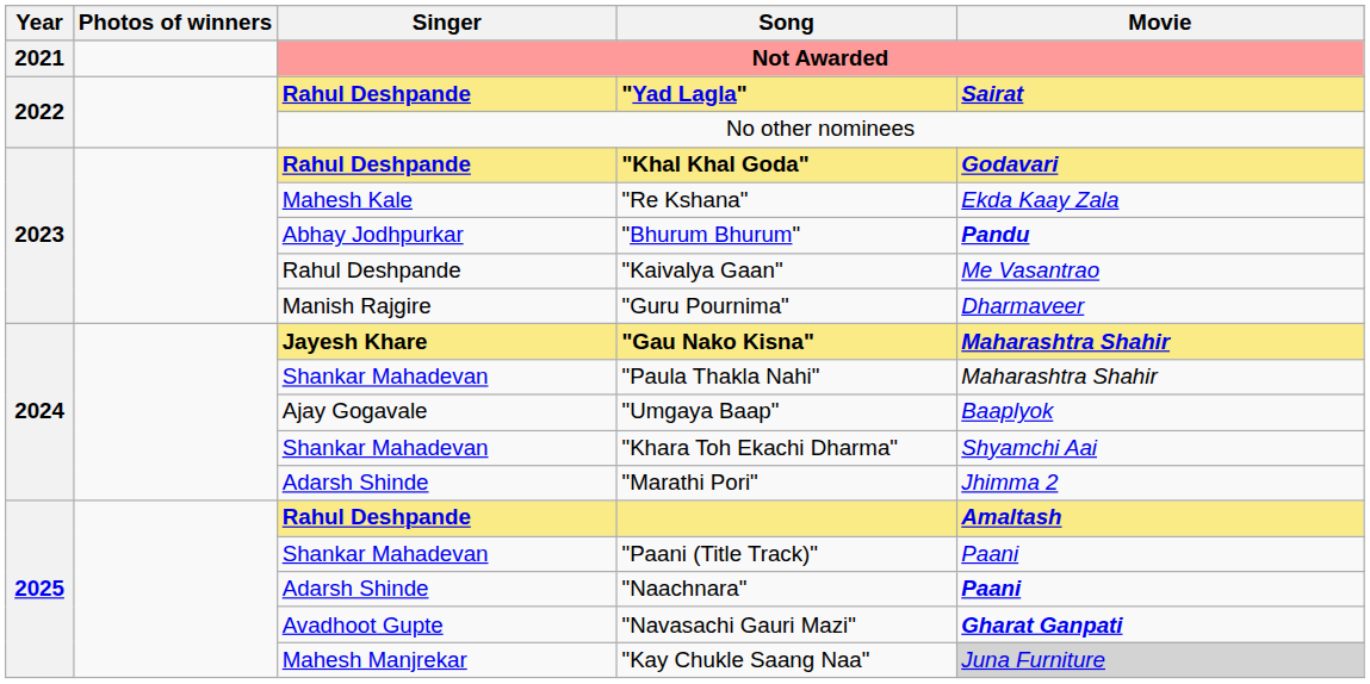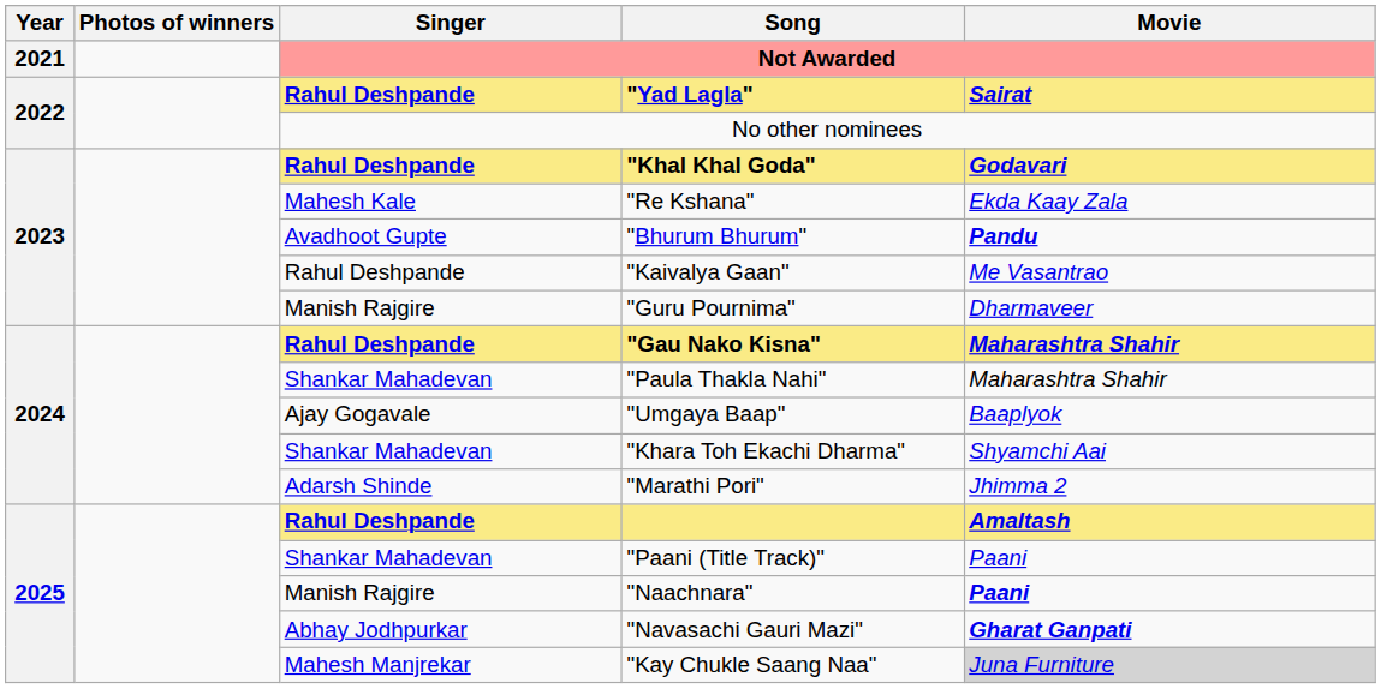 <table class="wikitable" style="width:;">
 <tr style="background:#bebebe;">
 <th width="5%">Year</th>
 <th width="15%">Photos of winners</th>
 <th width="25%">Singer</th>
 <th width="25%">Song</th>
 <th width="30%">Movie</th>
 </tr>
 <tr>
 <th rowspan="1" style="text-align:center"><strong>2021</strong></th>
 <td rowspan="1"></td>
 <td colspan="3" rowspan="1" bgcolor="#ff9a9a" style="text-align:center"><strong>Not Awarded</strong></td>
 </tr>
 <tr>
 <th rowspan="2" style="text-align:center"><strong>2022</strong></th>
 <td rowspan="2"></td>
 <td style="background:#FAEB86;"><strong><a href='#'>Rahul Deshpande</a></strong></td>
 <td style="background:#FAEB86;"><strong>"<a href='#'>Yad Lagla</a>"</strong></td>
 <td style="background:#FAEB86;"><strong><em><a href='#'>Sairat</a></em></strong></td>
 </tr>
 <tr>
 <td colspan="3" style="text-align:center">No other nominees</td>
 </tr>
 <tr>
 <th rowspan="5" style="text-align:center"><strong>2023</strong></th>
 <td rowspan="5"></td>
 <td style="background:#FAEB86;"><strong><a href='#'>Rahul Deshpande</a></strong></td>
 <td style="background:#FAEB86;"><strong>"Khal Khal Goda"</strong></td>
 <td style="background:#FAEB86;"><strong><em><a href='#'>Godavari</a></em></strong></td>
 </tr>
 <tr>
 <td><a href='#'>Mahesh Kale</a></td>
 <td>"Re Kshana"</td>
 <td><em><a href='#'>Ekda Kaay Zala</a></em></td>
 </tr>
 <tr>
-<td><a href='#'>Abhay Jodhpurkar</a></td>
+<td><a href='#'>Avadhoot Gupte</a></td>
 <td>"<a href='#'>Bhurum Bhurum</a>"</td>
 <td><strong><em><a href='#'>Pandu</a></em></strong></td>
 </tr>
 <tr>
 <td>Rahul Deshpande</td>
 <td>"Kaivalya Gaan"</td>
 <td><em><a href='#'>Me Vasantrao</a></em></td>
 </tr>
 <tr>
 <td>Manish Rajgire</td>
 <td>"Guru Pournima"</td>
 <td><em><a href='#'>Dharmaveer</a></em></td>
 </tr>
 <tr>
 <th rowspan="5" style="text-align:center"><strong>2024</strong></th>
 <td rowspan="5"></td>
-<td style="background:#FAEB86;"><strong>Jayesh Khare</strong></td>
+<td style="background:#FAEB86;"><strong><a href='#'>Rahul Deshpande</a></strong></td>
 <td style="background:#FAEB86;"><strong>"Gau Nako Kisna"</strong></td>
 <td style="background:#FAEB86;"><strong><em><a href='#'>Maharashtra Shahir</a></em></strong></td>
 </tr>
 <tr>
 <td><a href='#'>Shankar Mahadevan </a></td>
 <td>"Paula Thakla Nahi"</td>
 <td><em>Maharashtra Shahir</em></td>
 </tr>
 <tr>
 <td>Ajay Gogavale</td>
 <td>"Umgaya Baap"</td>
 <td><em><a href='#'>Baaplyok</a></em></td>
 </tr>
 <tr>
 <td><a href='#'>Shankar Mahadevan</a></td>
 <td>"Khara Toh Ekachi Dharma"</td>
 <td><em><a href='#'>Shyamchi Aai</a></em></td>
 </tr>
 <tr>
 <td><a href='#'>Adarsh Shinde</a></td>
 <td>"Marathi Pori"</td>
 <td><em><a href='#'>Jhimma 2</a></em></td>
 </tr>
 <tr>
 <th rowspan="5" style="text-align:center"><strong><a href='#'>2025</a></strong></th>
 <td rowspan="5"></td>
 <td style="background:#FAEB86;"><strong><a href='#'>Rahul Deshpande</a></strong></td>
 <td style="background:#FAEB86;"><strong></strong></td>
 <td style="background:#FAEB86;"><strong><em><a href='#'>Amaltash</a></em></strong></td>
 </tr>
 <tr>
 <td><a href='#'>Shankar Mahadevan </a></td>
 <td>"Paani (Title Track)"</td>
 <td><em><a href='#'>Paani</a></em></td>
 </tr>
 <tr>
-<td><a href='#'>Adarsh Shinde</a></td>
+<td>Manish Rajgire</td>
 <td>"Naachnara"</td>
 <td><strong><em><a href='#'>Paani</a></em></strong></td>
 </tr>
 <tr>
-<td><a href='#'>Avadhoot Gupte</a></td>
+<td><a href='#'>Abhay Jodhpurkar</a></td>
 <td>"Navasachi Gauri Mazi"</td>
 <td><strong><em><a href='#'>Gharat Ganpati</a></em></strong></td>
 </tr>
 <tr>
 <td><a href='#'>Mahesh Manjrekar</a></td>
 <td>"Kay Chukle Saang Naa"</td>
 <td style="background: lightgrey;"><em><a href='#'>Juna Furniture</a></em></td>
 </tr>
 </table>
